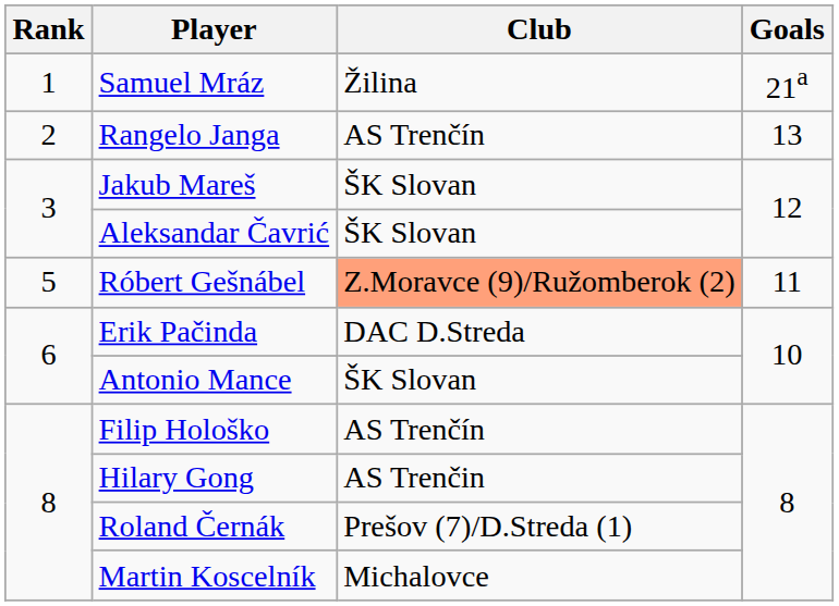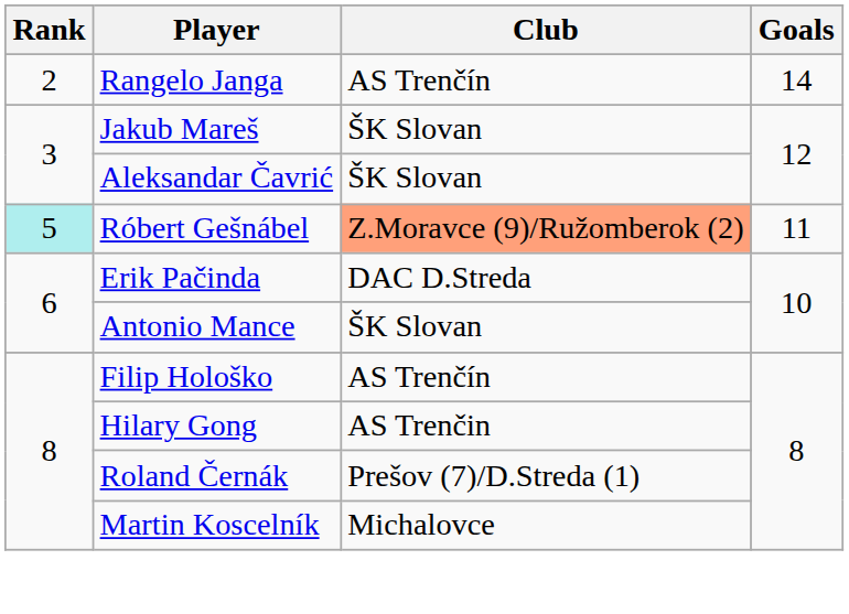 <table class="wikitable" style="text-align:center">
 <tr>
 <th>Rank</th>
 <th>Player</th>
 <th>Club</th>
 <th>Goals</th>
 </tr>
 <tr>
-<td>1</td>
-<td align="left"> <a href='#'>Samuel Mráz</a></td>
-<td align="left">Žilina</td>
-<td>21<sup>a</sup></td>
-</tr>
-<tr>
 <td>2</td>
 <td align="left"> <a href='#'>Rangelo Janga</a></td>
 <td align="left">AS Trenčín</td>
-<td>13</td>
+<td>14</td>
 </tr>
 <tr>
 <td rowspan="2">3</td>
 <td align="left"> <a href='#'>Jakub Mareš</a></td>
 <td align="left">ŠK Slovan</td>
 <td rowspan="2">12</td>
 </tr>
 <tr>
 <td align="left"> <a href='#'>Aleksandar Čavrić</a></td>
 <td align="left">ŠK Slovan</td>
 </tr>
 <tr>
-<td>5</td>
+<td style="background: paleturquoise;">5</td>
 <td align="left"> <a href='#'>Róbert Gešnábel</a></td>
 <td align="left" style="background: lightsalmon;">Z.Moravce (9)/Ružomberok (2)</td>
 <td>11</td>
 </tr>
 <tr>
 <td rowspan="2">6</td>
 <td align="left"> <a href='#'>Erik Pačinda</a></td>
 <td align="left">DAC D.Streda</td>
 <td rowspan="2">10</td>
 </tr>
 <tr>
 <td align="left"> <a href='#'>Antonio Mance</a></td>
 <td align="left">ŠK Slovan</td>
 </tr>
 <tr>
 <td rowspan="4">8</td>
 <td align="left"> <a href='#'>Filip Hološko</a></td>
 <td align="left">AS Trenčín</td>
 <td rowspan="4">8</td>
 </tr>
 <tr>
 <td align="left"> <a href='#'>Hilary Gong</a></td>
 <td align="left">AS Trenčin</td>
 </tr>
 <tr>
 <td align="left"> <a href='#'>Roland Černák</a></td>
 <td align="left">Prešov (7)/D.Streda (1)</td>
 </tr>
 <tr>
 <td align="left"> <a href='#'>Martin Koscelník</a></td>
 <td align="left">Michalovce</td>
 </tr>
 </table>
